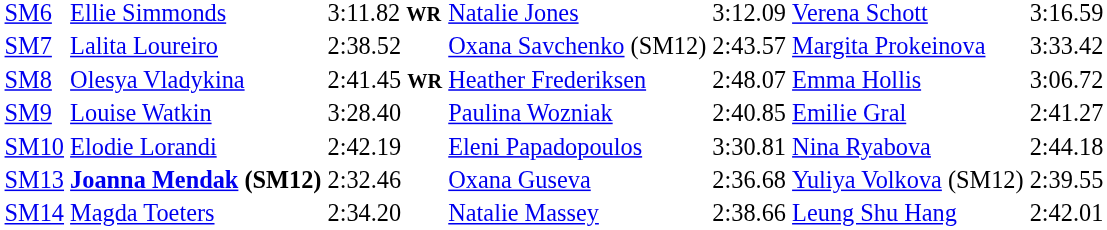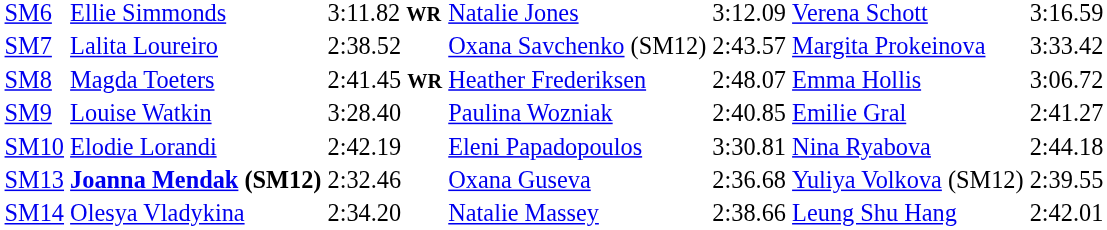 <table>
 <tr>
 <td><a href='#'>SM6</a></td>
 <td><a href='#'>Ellie Simmonds</a><br></td>
 <td>3:11.82 <small><strong>WR</strong></small></td>
 <td><a href='#'>Natalie Jones</a><br></td>
 <td>3:12.09</td>
 <td><a href='#'>Verena Schott</a><br></td>
 <td>3:16.59</td>
 </tr>
 <tr>
 <td><a href='#'>SM7</a></td>
 <td><a href='#'>Lalita Loureiro</a><br></td>
 <td>2:38.52</td>
 <td><a href='#'>Oxana Savchenko</a> (SM12)<br></td>
 <td>2:43.57</td>
 <td><a href='#'>Margita Prokeinova</a><br></td>
 <td>3:33.42</td>
 </tr>
 <tr>
 <td><a href='#'>SM8</a></td>
-<td><a href='#'>Olesya Vladykina</a><br></td>
+<td><a href='#'>Magda Toeters</a><br></td>
 <td>2:41.45 <small><strong>WR</strong></small></td>
 <td><a href='#'>Heather Frederiksen</a><br></td>
 <td>2:48.07</td>
 <td><a href='#'>Emma Hollis</a><br></td>
 <td>3:06.72</td>
 </tr>
 <tr>
 <td><a href='#'>SM9</a></td>
 <td><a href='#'>Louise Watkin</a><br></td>
 <td>3:28.40</td>
 <td><a href='#'>Paulina Wozniak</a><br></td>
 <td>2:40.85</td>
 <td><a href='#'>Emilie Gral</a><br></td>
 <td>2:41.27</td>
 </tr>
 <tr>
 <td><a href='#'>SM10</a></td>
 <td><a href='#'>Elodie Lorandi</a><br></td>
 <td>2:42.19</td>
 <td><a href='#'>Eleni Papadopoulos</a><br></td>
 <td>3:30.81</td>
 <td><a href='#'>Nina Ryabova</a><br></td>
 <td>2:44.18</td>
 </tr>
 <tr>
 <td><a href='#'>SM13</a></td>
 <td><strong><a href='#'>Joanna Mendak</a> (SM12)<br></strong></td>
 <td>2:32.46</td>
 <td><a href='#'>Oxana Guseva</a><br></td>
 <td>2:36.68</td>
 <td><a href='#'>Yuliya Volkova</a> (SM12)<br></td>
 <td>2:39.55</td>
 </tr>
 <tr>
 <td><a href='#'>SM14</a></td>
-<td><a href='#'>Magda Toeters</a><br></td>
+<td><a href='#'>Olesya Vladykina</a><br></td>
 <td>2:34.20</td>
 <td><a href='#'>Natalie Massey</a><br></td>
 <td>2:38.66</td>
 <td><a href='#'>Leung Shu Hang</a><br></td>
 <td>2:42.01</td>
 </tr>
 </table>
